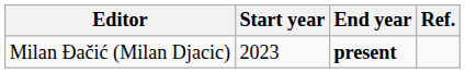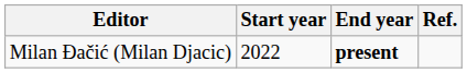 <table class="wikitable">
 <tr>
 <th>Editor</th>
 <th>Start year</th>
 <th>End year</th>
 <th>Ref.</th>
 </tr>
 <tr>
 <td>Milan Đačić (Milan Djacic)</td>
-<td>2023</td>
+<td>2022</td>
 <td><strong>present</strong></td>
 <td></td>
 </tr>
 </table>
